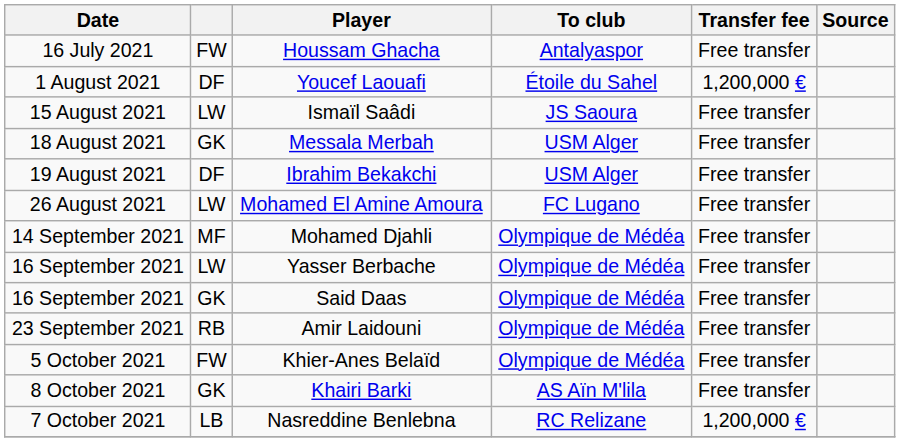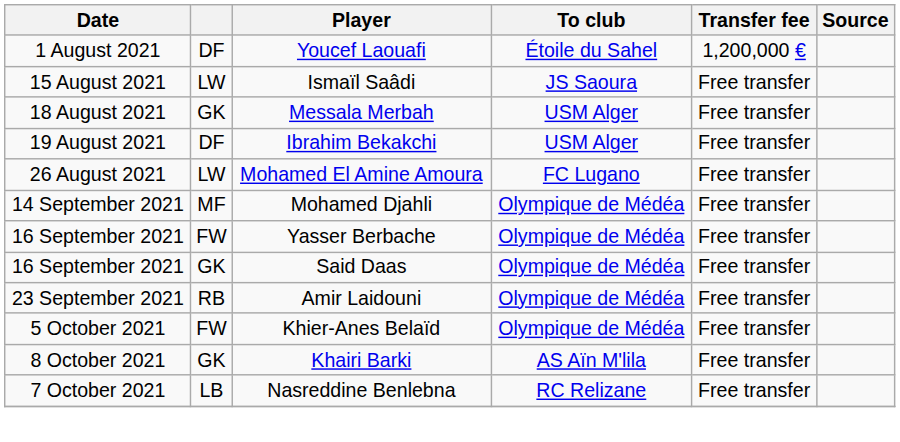 <table class="wikitable sortable" style="width:70%; text-align:center; font-size:85%; text-align:centre;">
 <tr>
 <th>Date</th>
 <th></th>
 <th>Player</th>
 <th>To club</th>
 <th>Transfer fee</th>
 <th>Source</th>
-</tr>
-<tr>
-<td>16 July 2021</td>
-<td>FW</td>
-<td> <a href='#'>Houssam Ghacha</a></td>
-<td> <a href='#'>Antalyaspor</a></td>
-<td>Free transfer</td>
-<td></td>
 </tr>
 <tr>
 <td>1 August 2021</td>
 <td>DF</td>
 <td> <a href='#'>Youcef Laouafi</a></td>
 <td> <a href='#'>Étoile du Sahel</a></td>
 <td>1,200,000 <a href='#'>€</a></td>
 <td></td>
 </tr>
 <tr>
 <td>15 August 2021</td>
 <td>LW</td>
 <td> Ismaïl Saâdi</td>
 <td><a href='#'>JS Saoura</a></td>
 <td>Free transfer</td>
 <td></td>
 </tr>
 <tr>
 <td>18 August 2021</td>
 <td>GK</td>
 <td> <a href='#'>Messala Merbah</a></td>
 <td><a href='#'>USM Alger</a></td>
 <td>Free transfer</td>
 <td></td>
 </tr>
 <tr>
 <td>19 August 2021</td>
 <td>DF</td>
 <td> <a href='#'>Ibrahim Bekakchi</a></td>
 <td><a href='#'>USM Alger</a></td>
 <td>Free transfer</td>
 <td></td>
 </tr>
 <tr>
 <td>26 August 2021</td>
 <td>LW</td>
 <td> <a href='#'>Mohamed El Amine Amoura</a></td>
 <td> <a href='#'>FC Lugano</a></td>
 <td>Free transfer</td>
 <td></td>
 </tr>
 <tr>
 <td>14 September 2021</td>
 <td>MF</td>
 <td> Mohamed Djahli</td>
 <td><a href='#'>Olympique de Médéa</a></td>
 <td>Free transfer</td>
 <td></td>
 </tr>
 <tr>
 <td>16 September 2021</td>
-<td>LW</td>
+<td>FW</td>
 <td> Yasser Berbache</td>
 <td><a href='#'>Olympique de Médéa</a></td>
 <td>Free transfer</td>
 <td></td>
 </tr>
 <tr>
 <td>16 September 2021</td>
 <td>GK</td>
 <td> Said Daas</td>
 <td><a href='#'>Olympique de Médéa</a></td>
 <td>Free transfer</td>
 <td></td>
 </tr>
 <tr>
 <td>23 September 2021</td>
 <td>RB</td>
 <td> Amir Laidouni</td>
 <td><a href='#'>Olympique de Médéa</a></td>
 <td>Free transfer</td>
 <td></td>
 </tr>
 <tr>
 <td>5 October 2021</td>
 <td>FW</td>
 <td> Khier-Anes Belaïd</td>
 <td><a href='#'>Olympique de Médéa</a></td>
 <td>Free transfer</td>
 <td></td>
 </tr>
 <tr>
 <td>8 October 2021</td>
 <td>GK</td>
 <td> <a href='#'>Khairi Barki</a></td>
 <td><a href='#'>AS Aïn M'lila</a></td>
 <td>Free transfer</td>
 <td></td>
 </tr>
 <tr>
 <td>7 October 2021</td>
 <td>LB</td>
 <td> Nasreddine Benlebna</td>
 <td><a href='#'>RC Relizane</a></td>
-<td>1,200,000 <a href='#'>€</a></td>
+<td>Free transfer</td>
 <td></td>
 </tr>
 <tr>
 </tr>
 </table>
